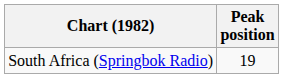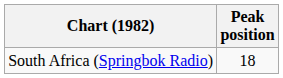 <table class="wikitable sortable">
 <tr>
 <th>Chart (1982)</th>
 <th>Peak<br>position</th>
 </tr>
 <tr>
 </tr>
 <tr>
 <td>South Africa (<a href='#'>Springbok Radio</a>)</td>
-<td align="center">19</td>
+<td align="center">18</td>
 </tr>
 <tr>
 </tr>
 <tr>
 </tr>
 </table>
